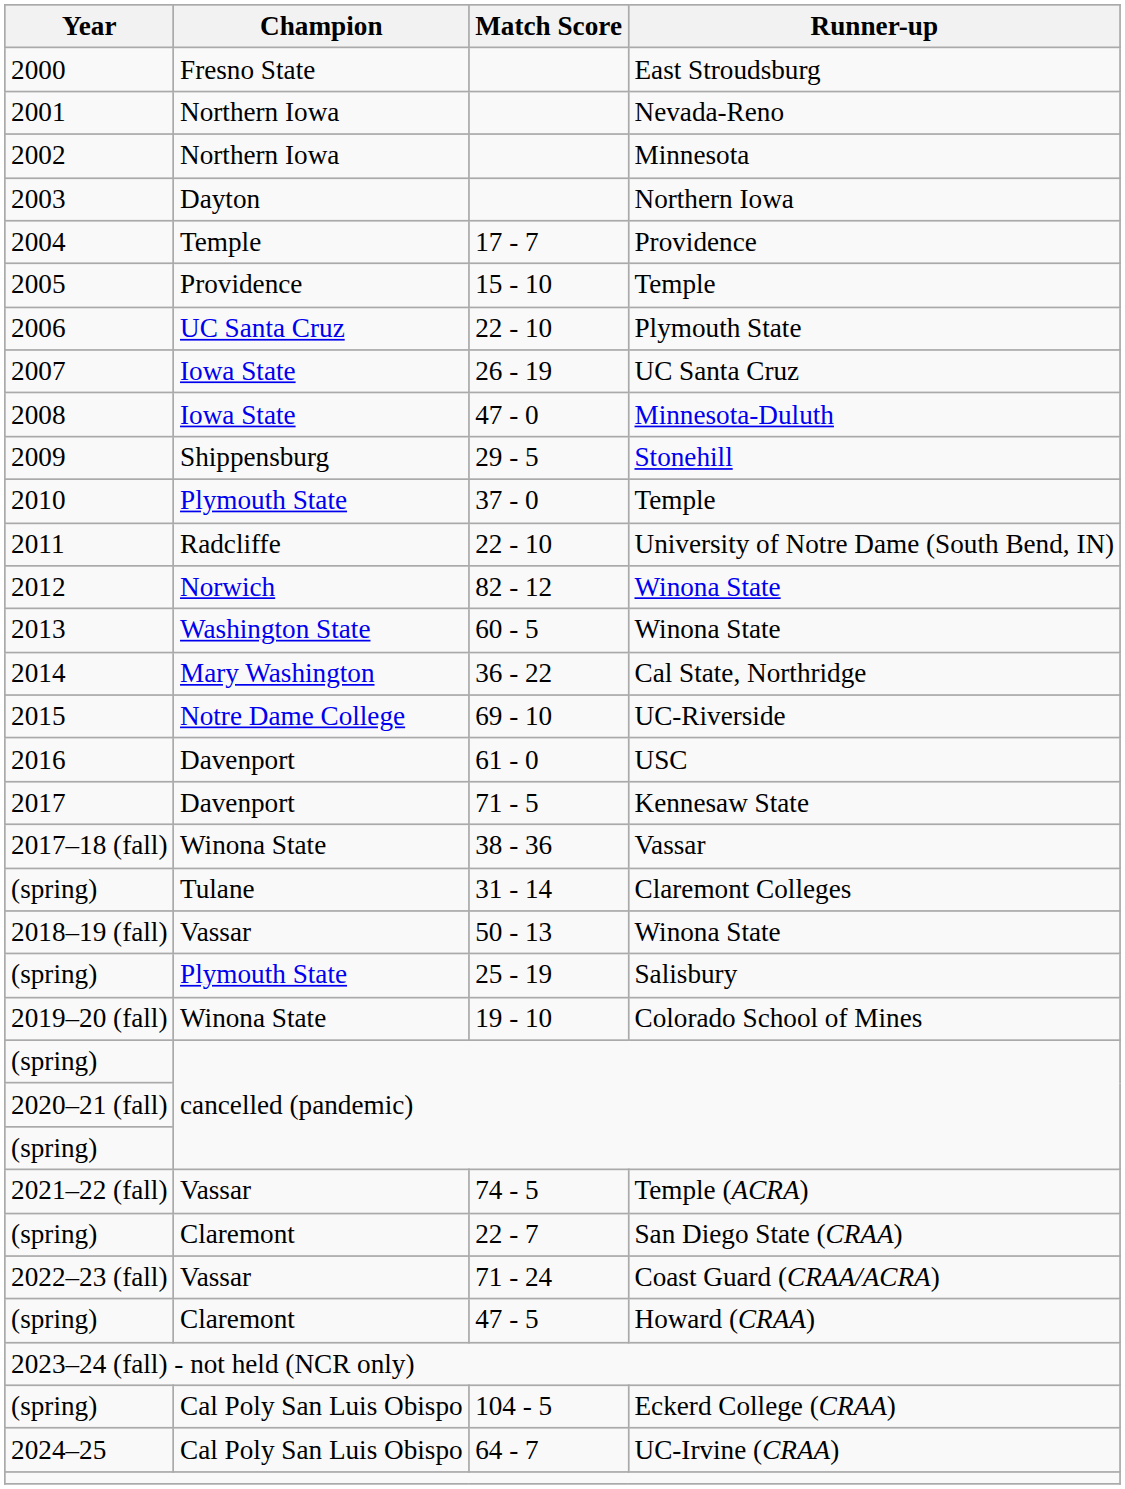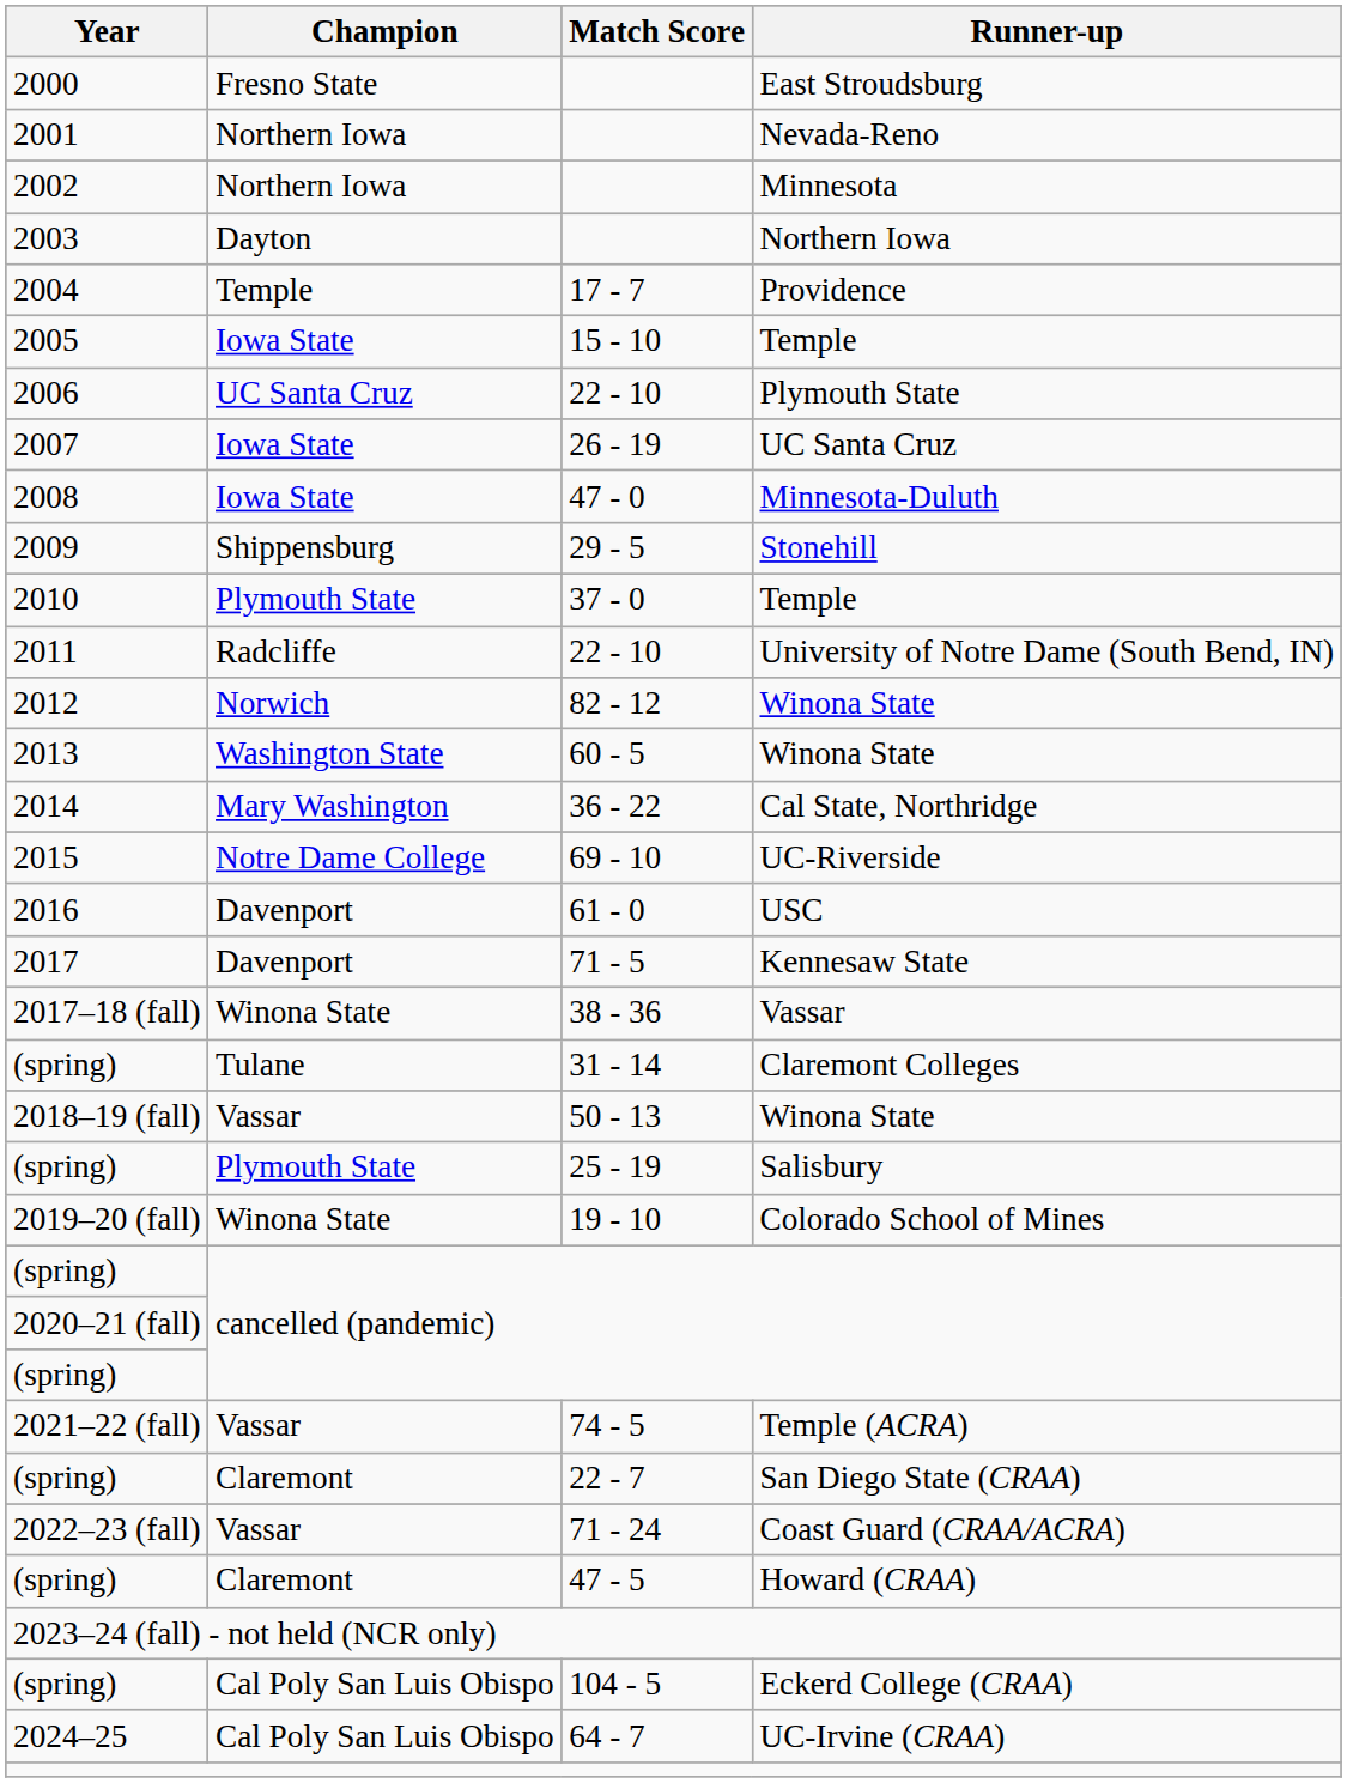 <table class="wikitable">
 <tr>
 <th>Year</th>
 <th>Champion</th>
 <th>Match Score</th>
 <th>Runner-up</th>
 </tr>
 <tr>
 <td>2000</td>
 <td>Fresno State</td>
 <td></td>
 <td>East Stroudsburg</td>
 </tr>
 <tr>
 <td>2001</td>
 <td>Northern Iowa</td>
 <td></td>
 <td>Nevada-Reno</td>
 </tr>
 <tr>
 <td>2002</td>
 <td>Northern Iowa</td>
 <td></td>
 <td>Minnesota</td>
 </tr>
 <tr>
 <td>2003</td>
 <td>Dayton</td>
 <td></td>
 <td>Northern Iowa</td>
 </tr>
 <tr>
 <td>2004</td>
 <td>Temple</td>
 <td>17 - 7</td>
 <td>Providence</td>
 </tr>
 <tr>
 <td>2005</td>
-<td>Providence</td>
+<td><a href='#'>Iowa State</a></td>
 <td>15 - 10</td>
 <td>Temple</td>
 </tr>
 <tr>
 <td>2006</td>
 <td><a href='#'>UC Santa Cruz</a></td>
 <td>22 - 10</td>
 <td>Plymouth State</td>
 </tr>
 <tr>
 <td>2007</td>
 <td><a href='#'>Iowa State</a></td>
 <td>26 - 19</td>
 <td>UC Santa Cruz</td>
 </tr>
 <tr>
 <td>2008</td>
 <td><a href='#'>Iowa State</a></td>
 <td>47 - 0</td>
 <td><a href='#'>Minnesota-Duluth</a></td>
 </tr>
 <tr>
 <td>2009</td>
 <td>Shippensburg</td>
 <td>29 - 5</td>
 <td><a href='#'>Stonehill</a></td>
 </tr>
 <tr>
 <td>2010</td>
 <td><a href='#'>Plymouth State</a></td>
 <td>37 - 0</td>
 <td>Temple</td>
 </tr>
 <tr>
 <td>2011</td>
 <td>Radcliffe</td>
 <td>22 - 10</td>
 <td>University of Notre Dame (South Bend, IN)</td>
 </tr>
 <tr>
 <td>2012</td>
 <td><a href='#'>Norwich</a></td>
 <td>82 - 12</td>
 <td><a href='#'>Winona State</a></td>
 </tr>
 <tr>
 <td>2013</td>
 <td><a href='#'>Washington State</a></td>
 <td>60 - 5</td>
 <td>Winona State</td>
 </tr>
 <tr>
 <td>2014</td>
 <td><a href='#'>Mary Washington</a></td>
 <td>36 - 22</td>
 <td>Cal State, Northridge</td>
 </tr>
 <tr>
 <td>2015</td>
 <td><a href='#'>Notre Dame College</a></td>
 <td>69 - 10</td>
 <td>UC-Riverside</td>
 </tr>
 <tr>
 <td>2016</td>
 <td>Davenport</td>
 <td>61 - 0</td>
 <td>USC</td>
 </tr>
 <tr>
 <td>2017</td>
 <td>Davenport</td>
 <td>71 - 5</td>
 <td>Kennesaw State </td>
 </tr>
 <tr>
 <td>2017–18 (fall)</td>
 <td>Winona State</td>
 <td>38 - 36</td>
 <td>Vassar </td>
 </tr>
 <tr>
 <td>(spring)</td>
 <td>Tulane</td>
 <td>31 - 14</td>
 <td>Claremont Colleges </td>
 </tr>
 <tr>
 <td>2018–19 (fall)</td>
 <td>Vassar</td>
 <td>50 - 13</td>
 <td>Winona State </td>
 </tr>
 <tr>
 <td>(spring)</td>
 <td><a href='#'>Plymouth State</a></td>
 <td>25 - 19</td>
 <td>Salisbury </td>
 </tr>
 <tr>
 <td>2019–20 (fall)</td>
 <td>Winona State</td>
 <td>19 - 10</td>
 <td>Colorado School of Mines </td>
 </tr>
 <tr>
 <td>(spring)</td>
 <td colspan="3" rowspan="3">cancelled (pandemic)</td>
 </tr>
 <tr>
 <td>2020–21 (fall)</td>
 </tr>
 <tr>
 <td>(spring)</td>
 </tr>
 <tr>
 <td>2021–22 (fall)</td>
 <td>Vassar</td>
 <td>74 - 5</td>
 <td>Temple (<em>ACRA</em>)</td>
 </tr>
 <tr>
 <td>(spring)</td>
 <td>Claremont</td>
 <td>22 - 7</td>
 <td>San Diego State (<em>CRAA</em>)</td>
 </tr>
 <tr>
 <td>2022–23 (fall)</td>
 <td>Vassar</td>
 <td>71 - 24</td>
 <td>Coast Guard (<em>CRAA/ACRA</em>)</td>
 </tr>
 <tr>
 <td>(spring)</td>
 <td>Claremont</td>
 <td>47 - 5</td>
 <td>Howard (<em>CRAA</em>)</td>
 </tr>
 <tr>
 <td colspan="4">2023–24 (fall) - not held (NCR only)</td>
 </tr>
 <tr>
 <td>(spring)</td>
 <td>Cal Poly San Luis Obispo</td>
 <td>104 - 5</td>
 <td>Eckerd College (<em>CRAA</em>)</td>
 </tr>
 <tr>
 <td>2024–25</td>
 <td>Cal Poly San Luis Obispo</td>
 <td>64 - 7</td>
 <td>UC-Irvine (<em>CRAA</em>)</td>
 </tr>
 <tr>
 <td colspan="4"></td>
 </tr>
 </table>
